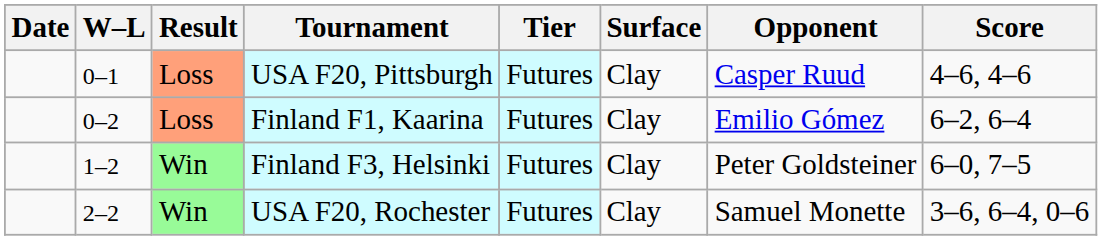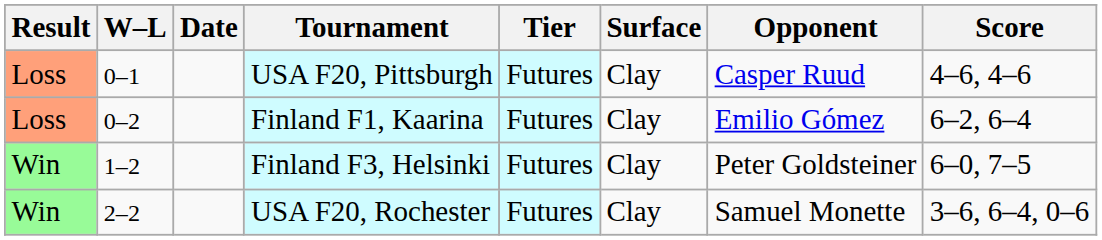 <table class="sortable wikitable">
 <tr>
+<th>Result</th>
+<th class="unsortable">W–L</th>
 <th>Date</th>
-<th class="unsortable">W–L</th>
-<th>Result</th>
 <th>Tournament</th>
 <th>Tier</th>
 <th>Surface</th>
 <th>Opponent</th>
 <th class="unsortable">Score</th>
 </tr>
 <tr>
+<td bgcolor=FFA07A>Loss</td>
+<td><small>0–1</small></td>
 <td></td>
-<td><small>0–1</small></td>
-<td bgcolor=FFA07A>Loss</td>
 <td style="background:#cffcff;">USA F20, Pittsburgh</td>
 <td style="background:#cffcff;">Futures</td>
 <td>Clay</td>
 <td> <a href='#'>Casper Ruud</a></td>
 <td>4–6, 4–6</td>
 </tr>
 <tr>
+<td bgcolor=FFA07A>Loss</td>
+<td><small>0–2</small></td>
 <td></td>
-<td><small>0–2</small></td>
-<td bgcolor=FFA07A>Loss</td>
 <td style="background:#cffcff;">Finland F1, Kaarina</td>
 <td style="background:#cffcff;">Futures</td>
 <td>Clay</td>
 <td> <a href='#'>Emilio Gómez</a></td>
 <td>6–2, 6–4</td>
 </tr>
 <tr>
+<td bgcolor=98FB98>Win</td>
+<td><small>1–2</small></td>
 <td></td>
-<td><small>1–2</small></td>
-<td bgcolor=98FB98>Win</td>
 <td style="background:#cffcff;">Finland F3, Helsinki</td>
 <td style="background:#cffcff;">Futures</td>
 <td>Clay</td>
 <td> Peter Goldsteiner</td>
 <td>6–0, 7–5</td>
 </tr>
 <tr>
+<td bgcolor=98FB98>Win</td>
+<td><small>2–2</small></td>
 <td></td>
-<td><small>2–2</small></td>
-<td bgcolor=98FB98>Win</td>
 <td style="background:#cffcff;">USA F20, Rochester</td>
 <td style="background:#cffcff;">Futures</td>
 <td>Clay</td>
 <td> Samuel Monette</td>
 <td>3–6, 6–4, 0–6</td>
 </tr>
 </table>
